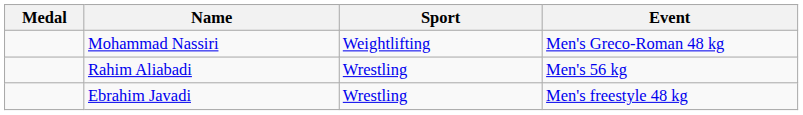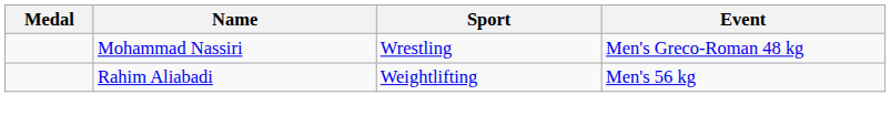 <table class="wikitable sortable" style="text-align:left;">
 <tr>
 <th width="70">Medal</th>
 <th width="240">Name</th>
 <th width="190">Sport</th>
 <th width="240">Event</th>
 </tr>
 <tr>
 <td></td>
 <td><a href='#'>Mohammad Nassiri</a></td>
-<td><a href='#'>Weightlifting</a></td>
+<td><a href='#'>Wrestling</a></td>
 <td><a href='#'>Men's Greco-Roman 48 kg</a></td>
 </tr>
 <tr>
 <td></td>
 <td><a href='#'>Rahim Aliabadi</a></td>
-<td><a href='#'>Wrestling</a></td>
+<td><a href='#'>Weightlifting</a></td>
 <td><a href='#'>Men's 56 kg</a></td>
 </tr>
-<tr>
-<td></td>
-<td><a href='#'>Ebrahim Javadi</a></td>
-<td><a href='#'>Wrestling</a></td>
-<td><a href='#'>Men's freestyle 48 kg</a></td>
-</tr>
 </table>
